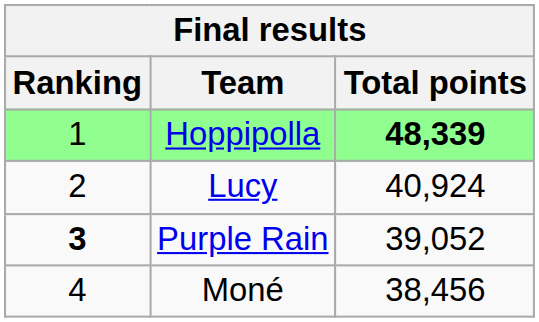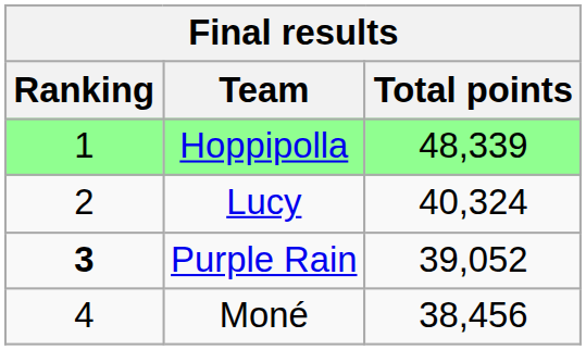 <table class="wikitable" width="auto" style="text-align: center">
 <tr>
 <th colspan="3">Final results</th>
 </tr>
 <tr>
 <th>Ranking</th>
 <th>Team</th>
 <th>Total points</th>
 </tr>
 <tr bgcolor="#90ff90">
 <td align="center">1</td>
 <td align="center"><a href='#'>Hoppipolla</a></td>
-<td align="center"><strong>48,339</strong></td>
+<td align="center">48,339</td>
 </tr>
 <tr>
 <td align="center">2</td>
 <td align="center"><a href='#'>Lucy</a></td>
-<td align="center">40,924</td>
+<td align="center">40,324</td>
 </tr>
 <tr>
 <td align="center"><strong>3</strong></td>
 <td align="center"><a href='#'>Purple Rain</a></td>
 <td align="center">39,052</td>
 </tr>
 <tr>
 <td align="center">4</td>
 <td align="center">Moné</td>
 <td align="center">38,456</td>
 </tr>
 </table>
